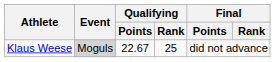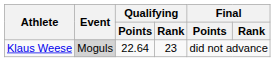 <table class="wikitable" style="font-size:90%">
 <tr>
 <th rowspan="2">Athlete</th>
 <th rowspan="2">Event</th>
 <th colspan="2">Qualifying</th>
 <th colspan="2">Final</th>
 </tr>
 <tr>
 <th>Points</th>
 <th>Rank</th>
 <th>Points</th>
 <th>Rank</th>
 </tr>
 <tr>
 <td><a href='#'>Klaus Weese</a></td>
 <td style="background: lightgrey;">Moguls</td>
-<td align="center">22.67</td>
-<td align="center">25</td>
+<td align="center">22.64</td>
+<td align="center">23</td>
 <td colspan=2 align="center">did not advance</td>
 </tr>
 </table>
